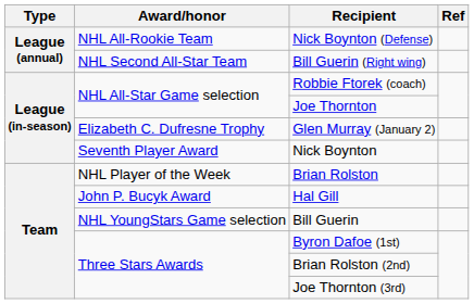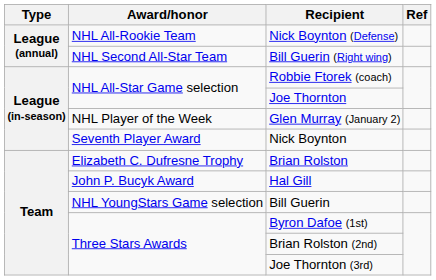 <table class="wikitable">
 <tr>
 <th scope="col">Type</th>
 <th scope="col">Award/honor</th>
 <th scope="col">Recipient</th>
 <th scope="col">Ref</th>
 </tr>
 <tr>
 <th scope="row" rowspan="2">League<br><small>(annual)</small></th>
 <td><a href='#'>NHL All-Rookie Team</a></td>
 <td><a href='#'>Nick Boynton</a> <small>(<a href='#'>Defense</a>)</small></td>
 <td></td>
 </tr>
 <tr>
 <td><a href='#'>NHL Second All-Star Team</a></td>
 <td><a href='#'>Bill Guerin</a> <small>(<a href='#'>Right wing</a>)</small></td>
 <td></td>
 </tr>
 <tr>
 <th scope="row" rowspan="4">League<br><small>(in-season)</small></th>
 <td rowspan="2"><a href='#'>NHL All-Star Game</a> selection</td>
 <td><a href='#'>Robbie Ftorek</a> <small>(coach)</small></td>
 <td rowspan="2"></td>
 </tr>
 <tr>
 <td><a href='#'>Joe Thornton</a></td>
 </tr>
 <tr>
-<td><a href='#'>Elizabeth C. Dufresne Trophy</a></td>
+<td>NHL Player of the Week</td>
 <td><a href='#'>Glen Murray</a> <small>(January 2)</small></td>
 <td></td>
 </tr>
 <tr>
 <td><a href='#'>Seventh Player Award</a></td>
 <td>Nick Boynton</td>
 <td></td>
 </tr>
 <tr>
 <th scope="row" rowspan="6">Team<br></th>
-<td>NHL Player of the Week</td>
+<td><a href='#'>Elizabeth C. Dufresne Trophy</a></td>
 <td><a href='#'>Brian Rolston</a></td>
 <td></td>
 </tr>
 <tr>
 <td><a href='#'>John P. Bucyk Award</a></td>
 <td><a href='#'>Hal Gill</a></td>
 <td></td>
 </tr>
 <tr>
 <td><a href='#'>NHL YoungStars Game</a> selection</td>
 <td>Bill Guerin</td>
 <td></td>
 </tr>
 <tr>
 <td rowspan="5"><a href='#'>Three Stars Awards</a></td>
 <td><a href='#'>Byron Dafoe</a> <small>(1st)</small></td>
 <td rowspan="5"></td>
 </tr>
 <tr>
 <td>Brian Rolston <small>(2nd)</small></td>
 </tr>
 <tr>
 <td>Joe Thornton <small>(3rd)</small></td>
 </tr>
 </table>
